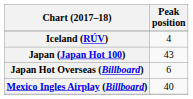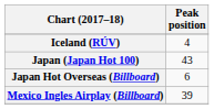 <table class="wikitable sortable plainrowheaders" style="text-align:center;">
 <tr>
 <th scope="col">Chart (2017–18)</th>
 <th scope="col">Peak<br>position</th>
 </tr>
 <tr>
 </tr>
 <tr>
 </tr>
 <tr>
 </tr>
 <tr>
 <th scope="row">Iceland (<a href='#'>RÚV</a>)</th>
 <td>4</td>
 </tr>
 <tr>
 <th scope="row">Japan (<a href='#'>Japan Hot 100</a>)</th>
 <td>43</td>
 </tr>
 <tr>
 <th scope="row">Japan Hot Overseas (<em><a href='#'>Billboard</a></em>)</th>
 <td>6</td>
 </tr>
 <tr>
 <th scope="row"><a href='#'>Mexico Ingles Airplay</a> (<em><a href='#'>Billboard</a></em>)</th>
-<td>40</td>
+<td>39</td>
 </tr>
 <tr>
 </tr>
 <tr>
 </tr>
 <tr>
 </tr>
 <tr>
 </tr>
 </table>
